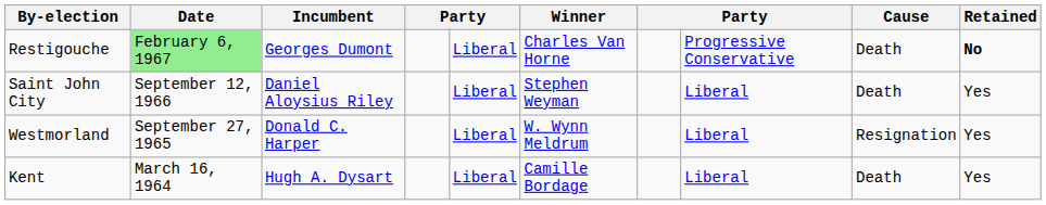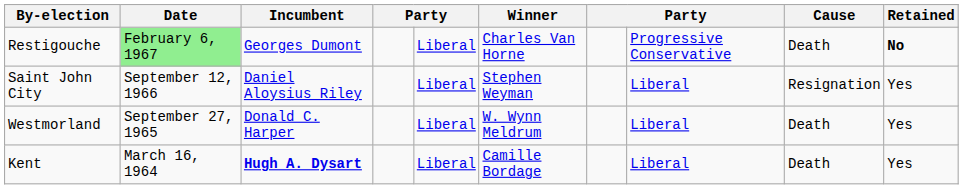 <table class=wikitable style="width:100%">
 <tr>
 <th>By-election</th>
 <th>Date</th>
 <th>Incumbent</th>
 <th colspan=2>Party</th>
 <th>Winner</th>
 <th colspan=2>Party</th>
 <th>Cause</th>
 <th>Retained</th>
 </tr>
 <tr>
 <td>Restigouche</td>
 <td style="background: lightgreen;">February 6, 1967</td>
 <td><a href='#'>Georges Dumont</a></td>
 <td>    </td>
 <td><a href='#'>Liberal</a></td>
 <td><a href='#'>Charles Van Horne</a></td>
 <td>    </td>
 <td><a href='#'>Progressive Conservative</a></td>
 <td>Death</td>
 <td><strong>No</strong></td>
 </tr>
 <tr>
 <td>Saint John City</td>
 <td>September 12, 1966</td>
 <td><a href='#'>Daniel Aloysius Riley</a></td>
 <td>    </td>
 <td><a href='#'>Liberal</a></td>
 <td><a href='#'>Stephen Weyman</a></td>
 <td>    </td>
 <td><a href='#'>Liberal</a></td>
-<td>Death</td>
+<td>Resignation</td>
 <td>Yes</td>
 </tr>
 <tr>
 <td>Westmorland</td>
 <td>September 27, 1965</td>
 <td><a href='#'>Donald C. Harper</a></td>
 <td>    </td>
 <td><a href='#'>Liberal</a></td>
 <td><a href='#'>W. Wynn Meldrum</a></td>
 <td>    </td>
 <td><a href='#'>Liberal</a></td>
-<td>Resignation</td>
+<td>Death</td>
 <td>Yes</td>
 </tr>
 <tr>
 <td>Kent</td>
 <td>March 16, 1964</td>
-<td><a href='#'>Hugh A. Dysart</a></td>
+<td><strong><a href='#'>Hugh A. Dysart</a></strong></td>
 <td>    </td>
 <td><a href='#'>Liberal</a></td>
 <td><a href='#'>Camille Bordage</a></td>
 <td>    </td>
 <td><a href='#'>Liberal</a></td>
 <td>Death</td>
 <td>Yes</td>
 </tr>
 </table>
